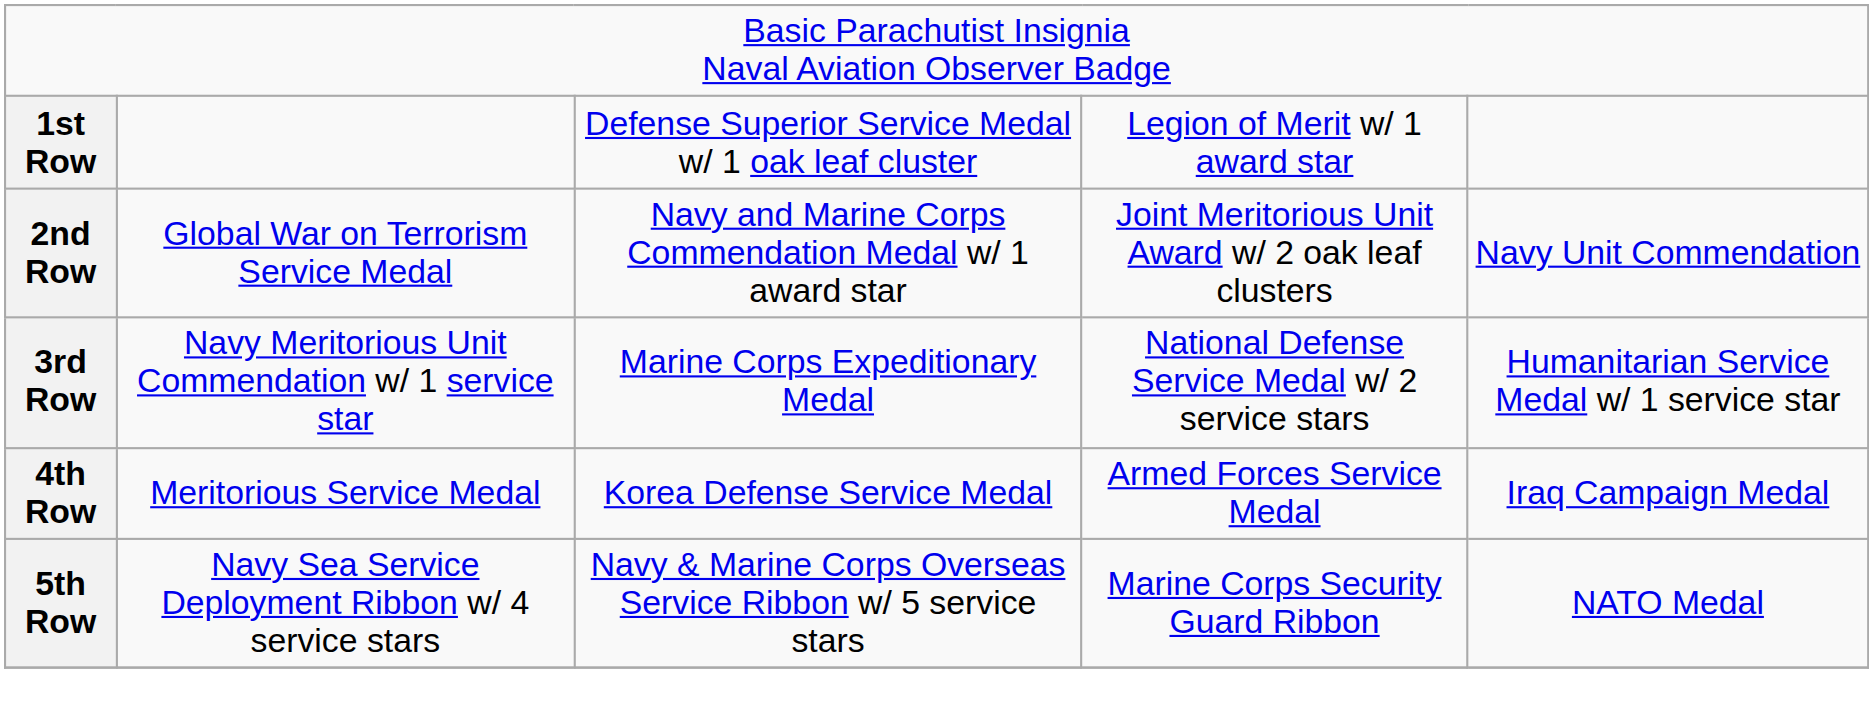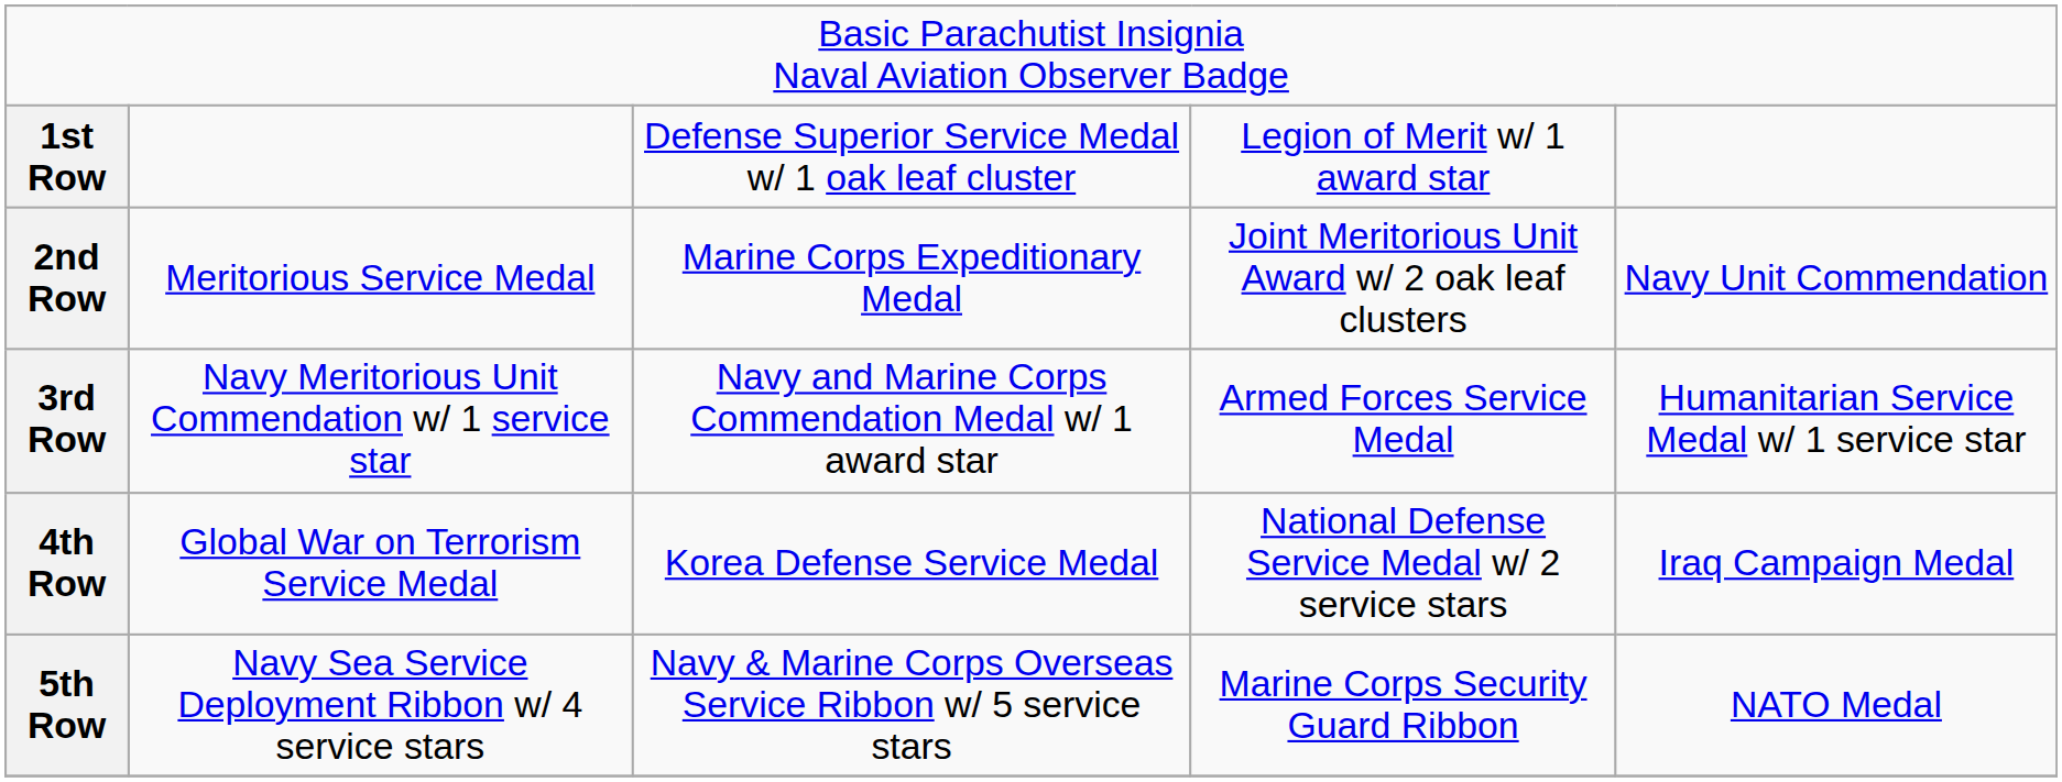 <table class="wikitable" style="margin:1em auto; text-align:center;">
 <tr>
 <td colspan="5"><a href='#'>Basic Parachutist Insignia</a><br><a href='#'>Naval Aviation Observer Badge</a></td>
 </tr>
 <tr>
 <th>1st Row</th>
 <td></td>
 <td><a href='#'>Defense Superior Service Medal</a> w/ 1 <a href='#'>oak leaf cluster</a></td>
 <td><a href='#'>Legion of Merit</a> w/ 1 <a href='#'>award star</a></td>
 <td></td>
 </tr>
 <tr>
 <th>2nd Row</th>
-<td><a href='#'>Global War on Terrorism Service Medal</a></td>
-<td><a href='#'>Navy and Marine Corps Commendation Medal</a> w/ 1 award star</td>
+<td><a href='#'>Meritorious Service Medal</a></td>
+<td><a href='#'>Marine Corps Expeditionary Medal</a></td>
 <td><a href='#'>Joint Meritorious Unit Award</a> w/ 2 oak leaf clusters</td>
 <td><a href='#'>Navy Unit Commendation</a></td>
 </tr>
 <tr>
 <th>3rd Row</th>
 <td><a href='#'>Navy Meritorious Unit Commendation</a> w/ 1 <a href='#'>service star</a></td>
-<td><a href='#'>Marine Corps Expeditionary Medal</a></td>
-<td><a href='#'>National Defense Service Medal</a> w/ 2 service stars</td>
+<td><a href='#'>Navy and Marine Corps Commendation Medal</a> w/ 1 award star</td>
+<td><a href='#'>Armed Forces Service Medal</a></td>
 <td><a href='#'>Humanitarian Service Medal</a> w/ 1 service star</td>
 </tr>
 <tr>
 <th>4th Row</th>
-<td><a href='#'>Meritorious Service Medal</a></td>
+<td><a href='#'>Global War on Terrorism Service Medal</a></td>
 <td><a href='#'>Korea Defense Service Medal</a></td>
-<td><a href='#'>Armed Forces Service Medal</a></td>
+<td><a href='#'>National Defense Service Medal</a> w/ 2 service stars</td>
 <td><a href='#'>Iraq Campaign Medal</a></td>
 </tr>
 <tr>
 <th>5th Row</th>
 <td><a href='#'>Navy Sea Service Deployment Ribbon</a> w/ 4 service stars</td>
 <td><a href='#'>Navy & Marine Corps Overseas Service Ribbon</a> w/ 5 service stars</td>
 <td><a href='#'>Marine Corps Security Guard Ribbon</a></td>
 <td><a href='#'>NATO Medal</a></td>
 </tr>
 <tr>
 </tr>
 </table>
